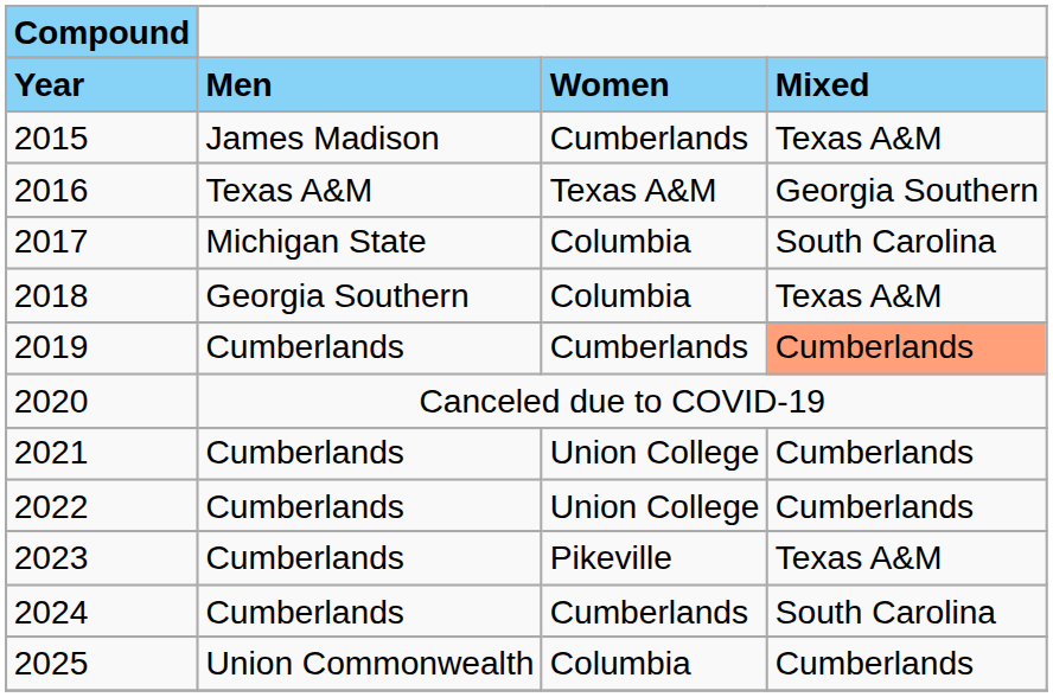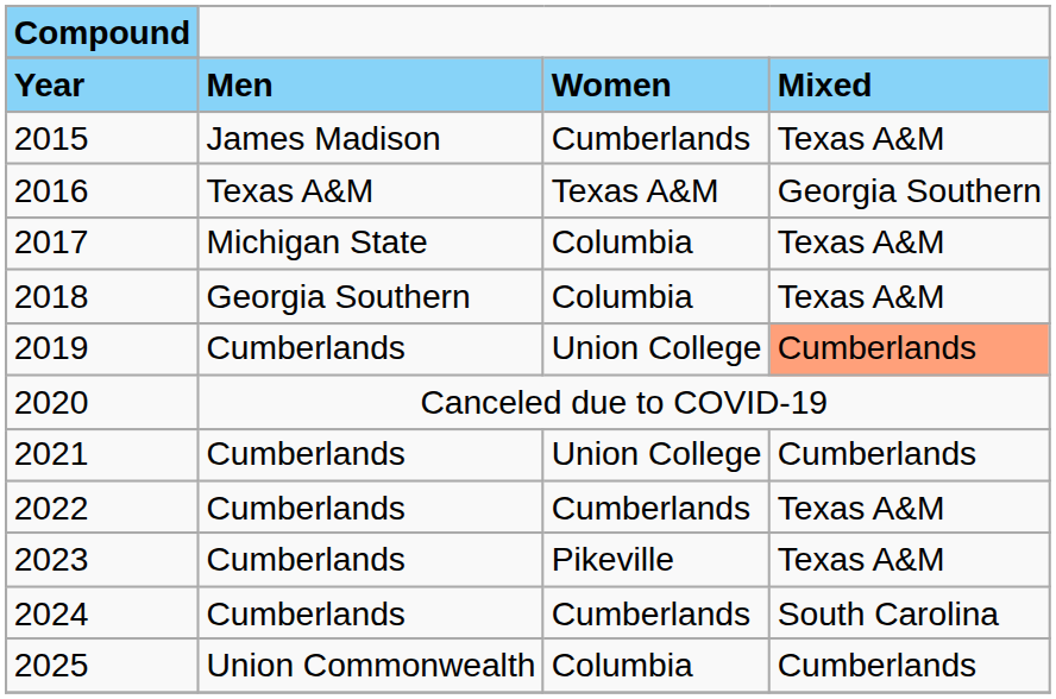 <table class="wikitable" style="font-size:85%;">
 <tr ! style="background-color: #87D3F8;">
 <td><strong>Compound</strong></td>
 </tr>
 <tr --->
 </tr>
 <tr ! style="background-color: #87D3F8;">
 <td><strong>Year</strong></td>
 <td><strong>Men</strong></td>
 <td><strong>Women</strong></td>
 <td><strong>Mixed</strong></td>
 </tr>
 <tr --->
 <td>2015</td>
 <td>James Madison</td>
 <td>Cumberlands</td>
 <td>Texas A&M</td>
 </tr>
 <tr --->
 <td>2016</td>
 <td>Texas A&M</td>
 <td>Texas A&M</td>
 <td>Georgia Southern</td>
 </tr>
 <tr --->
 <td>2017</td>
 <td>Michigan State</td>
 <td>Columbia</td>
-<td>South Carolina</td>
+<td>Texas A&M</td>
 </tr>
 <tr --->
 <td>2018</td>
 <td>Georgia Southern</td>
 <td>Columbia</td>
 <td>Texas A&M</td>
 </tr>
 <tr --->
 <td>2019</td>
 <td>Cumberlands</td>
-<td>Cumberlands</td>
+<td>Union College</td>
 <td style="background: lightsalmon;">Cumberlands</td>
 </tr>
 <tr --->
 <td>2020</td>
 <td colspan=3 align=center>Canceled due to COVID-19</td>
 </tr>
 <tr --->
 <td>2021</td>
 <td>Cumberlands</td>
 <td>Union College</td>
 <td>Cumberlands</td>
 </tr>
 <tr --->
 <td>2022</td>
 <td>Cumberlands</td>
-<td>Union College</td>
 <td>Cumberlands</td>
+<td>Texas A&M</td>
 </tr>
 <tr --->
 <td>2023</td>
 <td>Cumberlands</td>
 <td>Pikeville</td>
 <td>Texas A&M</td>
 </tr>
 <tr --->
 <td>2024</td>
 <td>Cumberlands</td>
 <td>Cumberlands</td>
 <td>South Carolina</td>
 </tr>
 <tr --->
 <td>2025</td>
 <td>Union Commonwealth</td>
 <td>Columbia</td>
 <td>Cumberlands</td>
 </tr>
 <tr --->
 </tr>
 </table>
